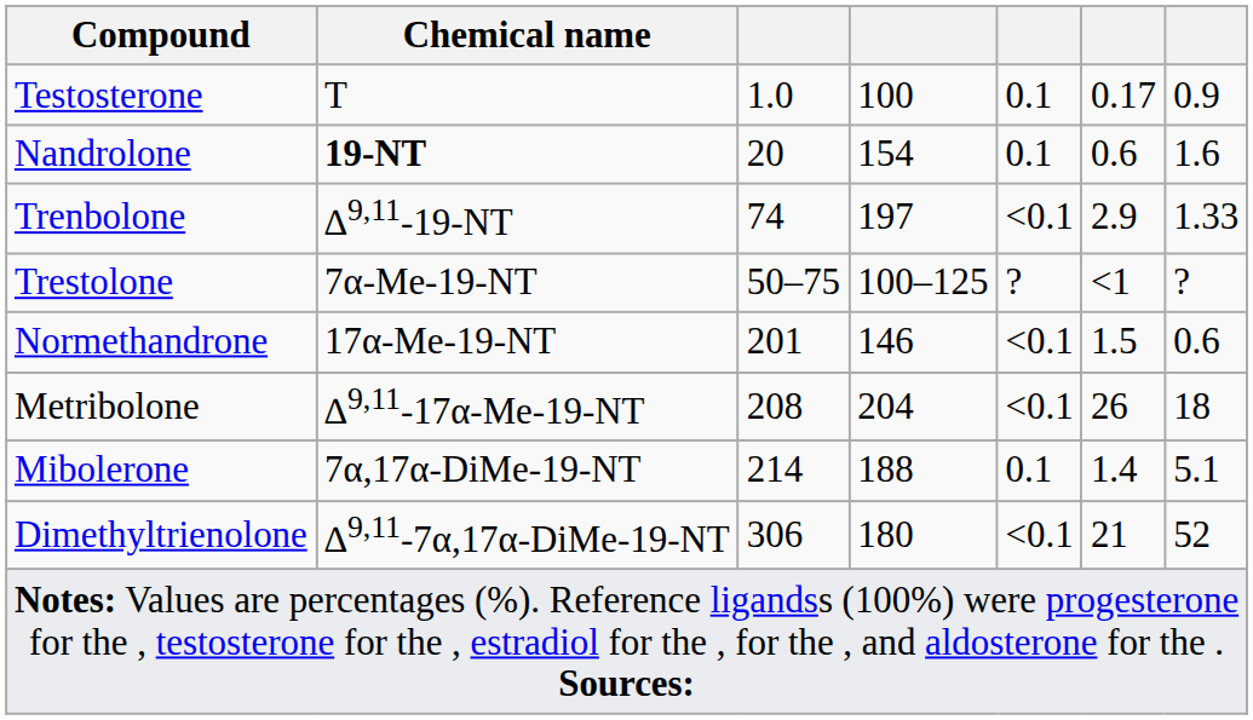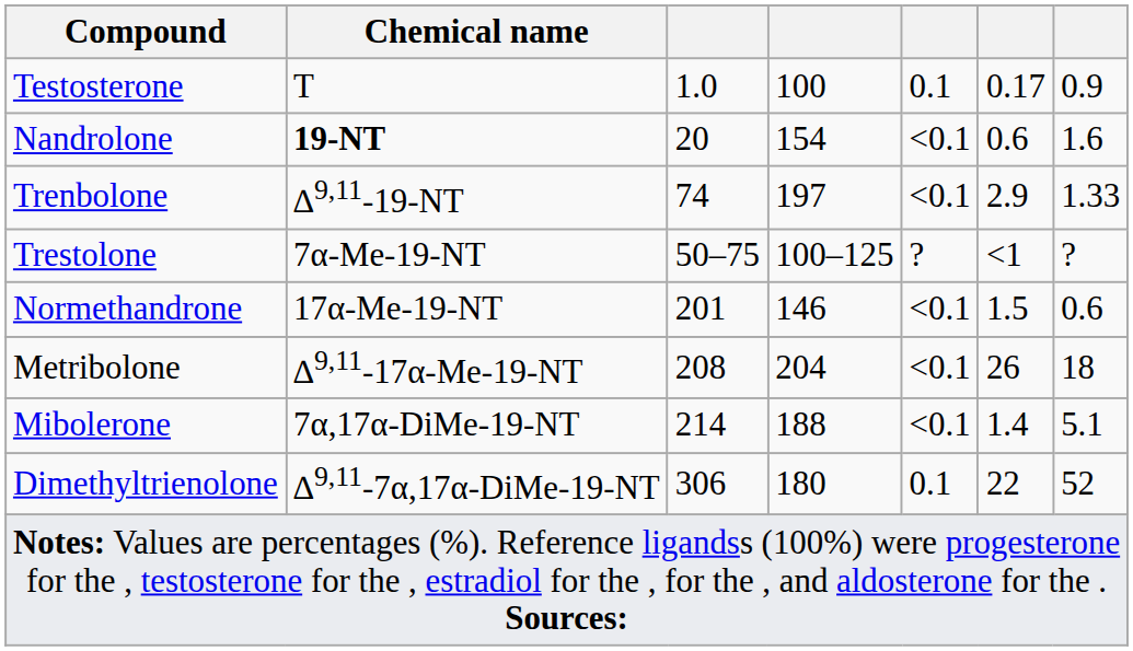 <table class="wikitable sortable mw-collapsible mw-collapsed" style="text-align:left; margin-left:auto; margin-right:auto; border:none;">
 <tr>
 <th>Compound</th>
 <th>Chemical name</th>
 <th></th>
 <th></th>
 <th></th>
 <th></th>
 <th></th>
 </tr>
 <tr>
 <td><a href='#'>Testosterone</a></td>
 <td>T</td>
 <td>1.0</td>
 <td>100</td>
 <td>0.1</td>
 <td>0.17</td>
 <td>0.9</td>
 </tr>
 <tr>
 <td><a href='#'>Nandrolone</a></td>
 <td><strong>19-NT</strong></td>
 <td>20</td>
 <td>154</td>
-<td>0.1</td>
+<td><0.1</td>
 <td>0.6</td>
 <td>1.6</td>
 </tr>
 <tr>
 <td><a href='#'>Trenbolone</a></td>
 <td>∆<sup>9,11</sup>-19-NT</td>
 <td>74</td>
 <td>197</td>
 <td><0.1</td>
 <td>2.9</td>
 <td>1.33</td>
 </tr>
 <tr>
 <td><a href='#'>Trestolone</a></td>
 <td>7α-Me-19-NT</td>
 <td>50–75</td>
 <td>100–125</td>
 <td>?</td>
 <td><1</td>
 <td>?</td>
 </tr>
 <tr>
 <td><a href='#'>Normethandrone</a></td>
 <td>17α-Me-19-NT</td>
 <td>201</td>
 <td>146</td>
 <td><0.1</td>
 <td>1.5</td>
 <td>0.6</td>
 </tr>
 <tr>
 <td>Metribolone</td>
 <td>∆<sup>9,11</sup>-17α-Me-19-NT</td>
 <td>208</td>
 <td>204</td>
 <td><0.1</td>
 <td>26</td>
 <td>18</td>
 </tr>
 <tr>
 <td><a href='#'>Mibolerone</a></td>
 <td>7α,17α-DiMe-19-NT</td>
 <td>214</td>
 <td>188</td>
-<td>0.1</td>
+<td><0.1</td>
 <td>1.4</td>
 <td>5.1</td>
 </tr>
 <tr>
 <td><a href='#'>Dimethyltrienolone</a></td>
 <td>∆<sup>9,11</sup>-7α,17α-DiMe-19-NT</td>
 <td>306</td>
 <td>180</td>
-<td><0.1</td>
-<td>21</td>
+<td>0.1</td>
+<td>22</td>
 <td>52</td>
 </tr>
 <tr class="sortbottom">
 <td colspan="7" style="width: 1px; background-color:#eaecf0; text-align: center;"><strong>Notes:</strong> Values are percentages (%). Reference <a href='#'>ligands</a>s (100%) were <a href='#'>progesterone</a> for the , <a href='#'>testosterone</a> for the , <a href='#'>estradiol</a> for the ,  for the , and <a href='#'>aldosterone</a> for the . <strong>Sources:</strong> </td>
 </tr>
 </table>
